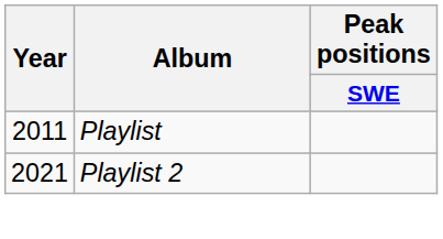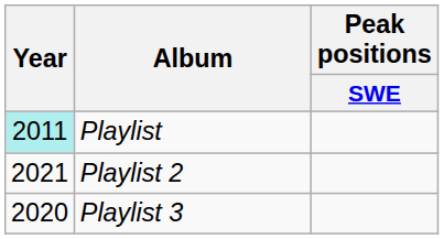 <table class="wikitable">
 <tr>
 <th align="center" rowspan="2" width="10">Year</th>
 <th align="center" rowspan="2" width="140">Album</th>
 <th align="center" colspan="1" width="20">Peak positions</th>
 </tr>
 <tr>
 <th scope="col" style="width:3em;font-size:90%;"><a href='#'>SWE</a><br></th>
 </tr>
 <tr>
-<td style="text-align:center;">2011</td>
+<td style="background: paleturquoise; text-align:center;">2011</td>
 <td><em>Playlist</em></td>
 <td style="text-align:center;"></td>
 </tr>
 <tr>
 <td style="text-align:center;">2021</td>
 <td><em>Playlist 2</em></td>
 <td style="text-align:center;"></td>
 </tr>
+<tr>
+<td style="text-align:center;">2020</td>
+<td><em>Playlist 3</em></td>
+<td style="text-align:center;"></td>
+</tr>
 </table>
